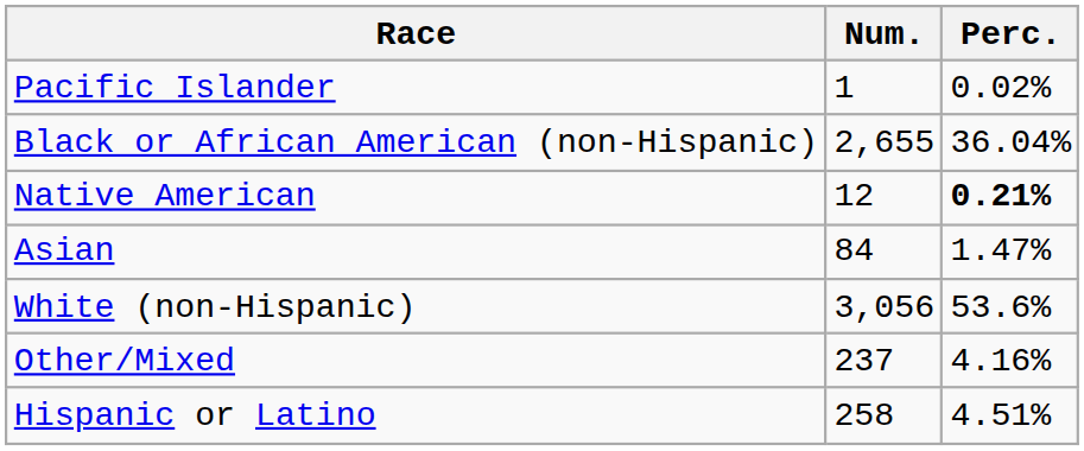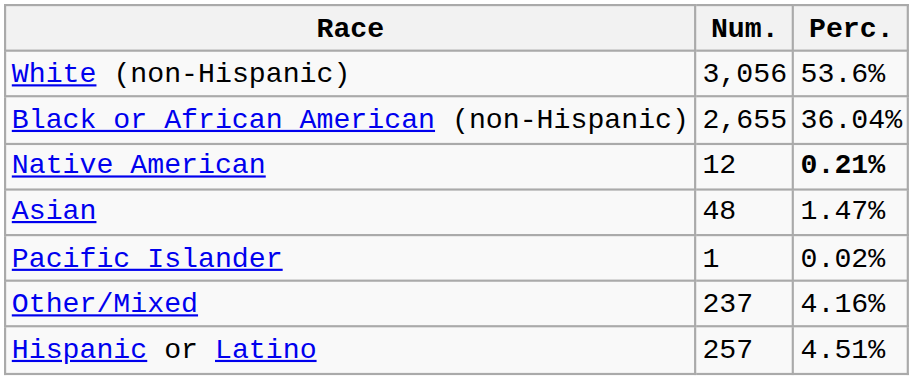 <table class="wikitable">
 <tr>
 <th>Race</th>
 <th>Num.</th>
 <th>Perc.</th>
 </tr>
 <tr>
-<td><a href='#'>Pacific Islander</a></td>
-<td>1</td>
-<td>0.02%</td>
+<td><a href='#'>White</a> (non-Hispanic)</td>
+<td>3,056</td>
+<td>53.6%</td>
 </tr>
 <tr>
 <td><a href='#'>Black or African American</a> (non-Hispanic)</td>
 <td>2,655</td>
 <td>36.04%</td>
 </tr>
 <tr>
 <td><a href='#'>Native American</a></td>
 <td>12</td>
 <td><strong>0.21%</strong></td>
 </tr>
 <tr>
 <td><a href='#'>Asian</a></td>
-<td>84</td>
+<td>48</td>
 <td>1.47%</td>
 </tr>
 <tr>
-<td><a href='#'>White</a> (non-Hispanic)</td>
-<td>3,056</td>
-<td>53.6%</td>
+<td><a href='#'>Pacific Islander</a></td>
+<td>1</td>
+<td>0.02%</td>
 </tr>
 <tr>
 <td><a href='#'>Other/Mixed</a></td>
 <td>237</td>
 <td>4.16%</td>
 </tr>
 <tr>
 <td><a href='#'>Hispanic</a> or <a href='#'>Latino</a></td>
-<td>258</td>
+<td>257</td>
 <td>4.51%</td>
 </tr>
 </table>
